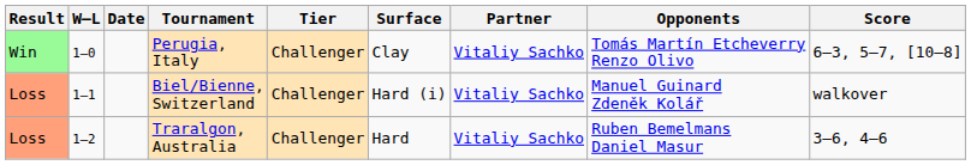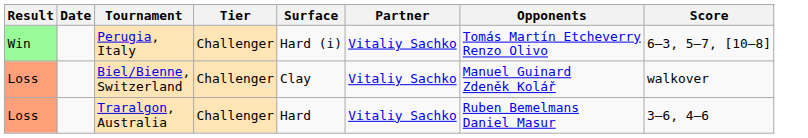 <table class="sortable wikitable">
 <tr>
 <th>Result</th>
-<th class="unsortable">W–L</th>
 <th>Date</th>
 <th>Tournament</th>
 <th>Tier</th>
 <th>Surface</th>
 <th>Partner</th>
 <th>Opponents</th>
 <th class="unsortable">Score</th>
 </tr>
 <tr>
 <td bgcolor=98fb98>Win</td>
-<td><small>1–0</small></td>
 <td><a href='#'></a></td>
 <td bgcolor="moccasin"><a href='#'>Perugia</a>, <br> Italy</td>
 <td bgcolor="moccasin">Challenger</td>
-<td>Clay</td>
+<td>Hard (i)</td>
 <td> <a href='#'>Vitaliy Sachko</a></td>
 <td> <a href='#'>Tomás Martín Etcheverry</a><br> <a href='#'>Renzo Olivo</a></td>
 <td>6–3, 5–7, [10–8]</td>
 </tr>
 <tr>
 <td bgcolor=FFA07A>Loss</td>
-<td><small>1–1</small></td>
 <td><a href='#'></a></td>
 <td bgcolor="moccasin"><a href='#'>Biel/Bienne</a>, <br> Switzerland</td>
 <td bgcolor="moccasin">Challenger</td>
-<td>Hard (i)</td>
+<td>Clay</td>
 <td> <a href='#'>Vitaliy Sachko</a></td>
 <td> <a href='#'>Manuel Guinard</a><br> <a href='#'>Zdeněk Kolář</a></td>
 <td>walkover</td>
 </tr>
 <tr>
 <td bgcolor=FFA07A>Loss</td>
-<td><small>1–2</small></td>
 <td><a href='#'></a></td>
 <td bgcolor="moccasin"><a href='#'>Traralgon</a>, <br> Australia</td>
 <td bgcolor="moccasin">Challenger</td>
 <td>Hard</td>
 <td> <a href='#'>Vitaliy Sachko</a></td>
 <td> <a href='#'>Ruben Bemelmans</a><br> <a href='#'>Daniel Masur</a></td>
 <td>3–6, 4–6</td>
 </tr>
 </table>
